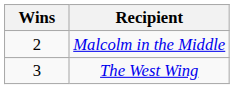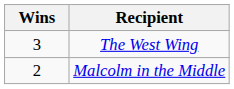 <table class="wikitable sortable" rowspan="2" style="text-align:center;" background: #f6e39c;>
 <tr>
 <th scope="col" style="width:55px;">Wins</th>
 <th scope="col" style="text-align:center;">Recipient</th>
 </tr>
 <tr>
+<td rowspan=1 style="text-align:center">3</td>
+<td><em><a href='#'>The West Wing</a></em></td>
+</tr>
+<tr>
 <td rowspan=1 style="text-align:center">2</td>
 <td><em><a href='#'>Malcolm in the Middle</a></em></td>
 </tr>
-<tr>
-<td rowspan=1 style="text-align:center">3</td>
-<td><em><a href='#'>The West Wing</a></em></td>
-</tr>
 </table>
